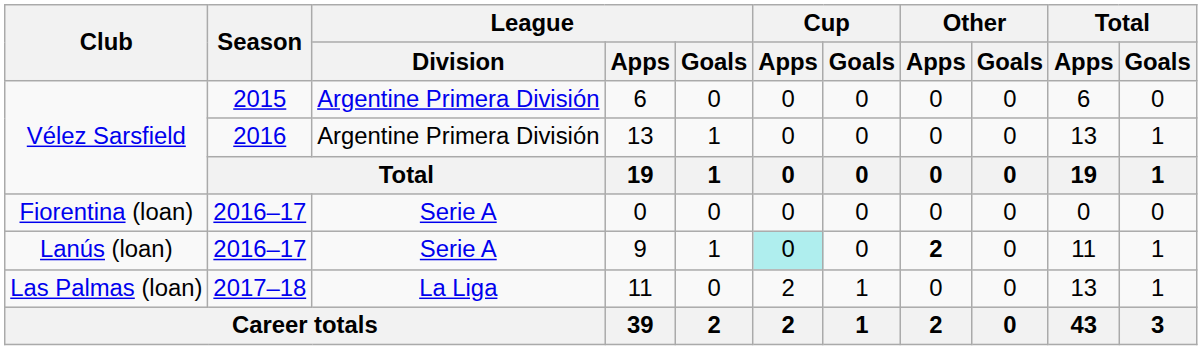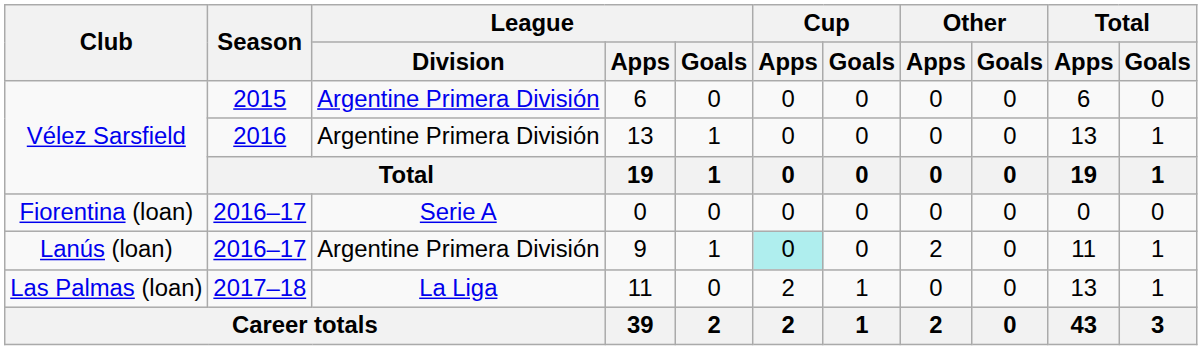 <table class="wikitable" style="text-align: center">
 <tr>
 <th rowspan="2">Club</th>
 <th rowspan="2">Season</th>
 <th colspan="3">League</th>
 <th colspan="2">Cup</th>
 <th colspan="2">Other</th>
 <th colspan="2">Total</th>
 </tr>
 <tr>
 <th>Division</th>
 <th>Apps</th>
 <th>Goals</th>
 <th>Apps</th>
 <th>Goals</th>
 <th>Apps</th>
 <th>Goals</th>
 <th>Apps</th>
 <th>Goals</th>
 </tr>
 <tr>
 <td rowspan="3"><a href='#'>Vélez Sarsfield</a></td>
 <td><a href='#'>2015</a></td>
 <td><a href='#'>Argentine Primera División</a></td>
 <td>6</td>
 <td>0</td>
 <td>0</td>
 <td>0</td>
 <td>0</td>
 <td>0</td>
 <td>6</td>
 <td>0</td>
 </tr>
 <tr>
 <td><a href='#'>2016</a></td>
 <td>Argentine Primera División</td>
 <td>13</td>
 <td>1</td>
 <td>0</td>
 <td>0</td>
 <td>0</td>
 <td>0</td>
 <td>13</td>
 <td>1</td>
 </tr>
 <tr>
 <th colspan="2">Total</th>
 <th>19</th>
 <th>1</th>
 <th>0</th>
 <th>0</th>
 <th>0</th>
 <th>0</th>
 <th>19</th>
 <th>1</th>
 </tr>
 <tr>
 <td><a href='#'>Fiorentina</a> (loan)</td>
 <td><a href='#'>2016–17</a></td>
 <td><a href='#'>Serie A</a></td>
 <td>0</td>
 <td>0</td>
 <td>0</td>
 <td>0</td>
 <td>0</td>
 <td>0</td>
 <td>0</td>
 <td>0</td>
 </tr>
 <tr>
 <td><a href='#'>Lanús</a> (loan)</td>
 <td><a href='#'>2016–17</a></td>
-<td><a href='#'>Serie A</a></td>
+<td>Argentine Primera División</td>
 <td>9</td>
 <td>1</td>
 <td style="background: paleturquoise;">0</td>
 <td>0</td>
-<td><strong>2</strong></td>
+<td>2</td>
 <td>0</td>
 <td>11</td>
 <td>1</td>
 </tr>
 <tr>
 <td><a href='#'>Las Palmas</a> (loan)</td>
 <td><a href='#'>2017–18</a></td>
 <td><a href='#'>La Liga</a></td>
 <td>11</td>
 <td>0</td>
 <td>2</td>
 <td>1</td>
 <td>0</td>
 <td>0</td>
 <td>13</td>
 <td>1</td>
 </tr>
 <tr>
 <th colspan="3">Career totals</th>
 <th>39</th>
 <th>2</th>
 <th>2</th>
 <th>1</th>
 <th>2</th>
 <th>0</th>
 <th>43</th>
 <th>3</th>
 </tr>
 </table>
